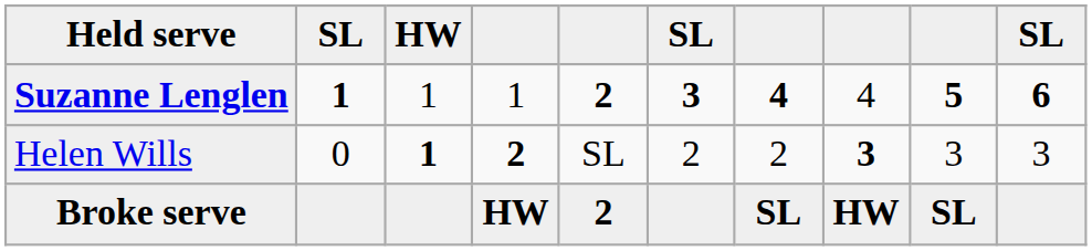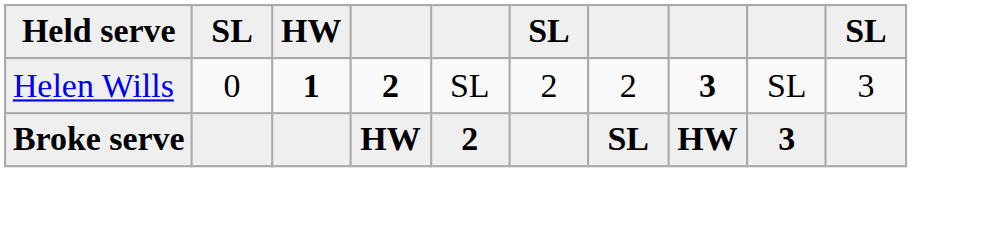 <table class="wikitable" style="text-align:center">
 <tr style="font-weight:bold; background:#efefef">
 <td><strong>Held serve</strong></td>
 <td width=30>SL</td>
 <td width=30>HW</td>
 <td></td>
 <td></td>
 <td width=30>SL</td>
 <td></td>
 <td></td>
 <td></td>
 <td width=30>SL</td>
 </tr>
 <tr>
-<td style="text-align:left; background:#efefef"> <strong><a href='#'>Suzanne Lenglen</a></strong></td>
-<td><strong>1</strong></td>
-<td>1</td>
-<td>1</td>
-<td><strong>2</strong></td>
-<td><strong>3</strong></td>
-<td><strong>4</strong></td>
-<td>4</td>
-<td><strong>5</strong></td>
-<td><strong>6</strong></td>
-</tr>
-<tr>
 <td style="text-align:left; background:#efefef"> <a href='#'>Helen Wills</a></td>
 <td>0</td>
 <td><strong>1</strong></td>
 <td><strong>2</strong></td>
 <td width=30>SL</td>
 <td>2</td>
 <td>2</td>
 <td><strong>3</strong></td>
-<td>3</td>
+<td width=30>SL</td>
 <td>3</td>
 </tr>
 <tr style="font-weight:bold; background:#efefef">
 <td><strong>Broke serve</strong></td>
 <td></td>
 <td></td>
 <td width=30>HW</td>
 <td>2</td>
 <td></td>
 <td width=30>SL</td>
 <td width=30>HW</td>
-<td width=30>SL</td>
+<td>3</td>
 <td></td>
 </tr>
 </table>
